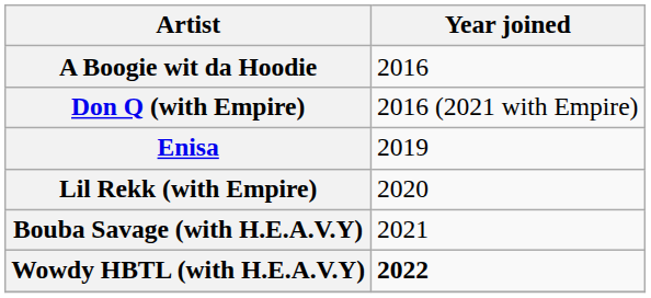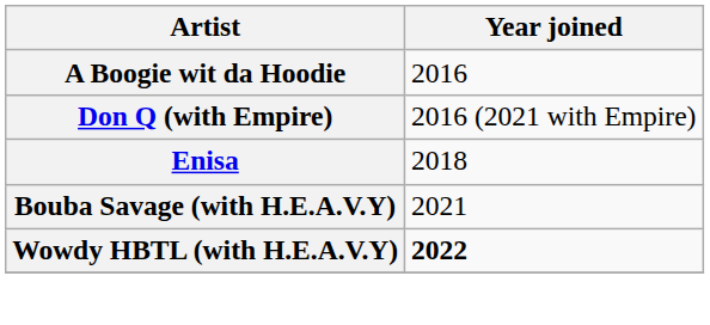 <table class="wikitable sortable">
 <tr>
 <th>Artist</th>
 <th>Year joined</th>
 </tr>
 <tr>
 <th>A Boogie wit da Hoodie</th>
 <td>2016</td>
 </tr>
 <tr>
 <th><a href='#'>Don Q</a> (with Empire)</th>
 <td>2016 (2021 with Empire)</td>
 </tr>
 <tr>
 <th><a href='#'>Enisa</a></th>
-<td>2019</td>
-</tr>
-<tr>
-<th>Lil Rekk (with Empire)</th>
-<td>2020</td>
+<td>2018</td>
 </tr>
 <tr>
 <th>Bouba Savage (with H.E.A.V.Y)</th>
 <td>2021</td>
 </tr>
 <tr>
 <th>Wowdy HBTL (with H.E.A.V.Y)</th>
 <td><strong>2022</strong></td>
 </tr>
 <tr>
 </tr>
 </table>
